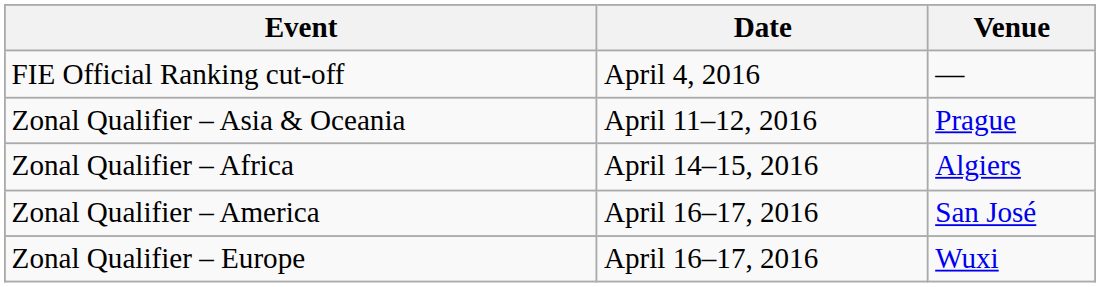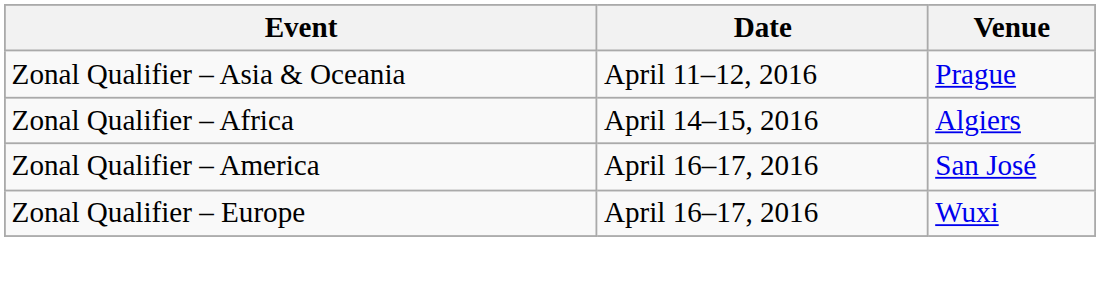 <table class="wikitable" style="width:600px;">
 <tr>
 <th>Event</th>
 <th>Date</th>
 <th>Venue</th>
-</tr>
-<tr>
-<td>FIE Official Ranking cut-off</td>
-<td>April 4, 2016</td>
-<td>—</td>
 </tr>
 <tr>
 <td>Zonal Qualifier – Asia & Oceania</td>
 <td>April 11–12, 2016</td>
 <td> <a href='#'>Prague</a></td>
 </tr>
 <tr>
 <td>Zonal Qualifier – Africa</td>
 <td>April 14–15, 2016</td>
 <td> <a href='#'>Algiers</a></td>
 </tr>
 <tr>
 <td>Zonal Qualifier – America</td>
 <td>April 16–17, 2016</td>
 <td> <a href='#'>San José</a></td>
 </tr>
 <tr>
 <td>Zonal Qualifier – Europe</td>
 <td>April 16–17, 2016</td>
 <td> <a href='#'>Wuxi</a></td>
 </tr>
 </table>
